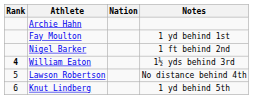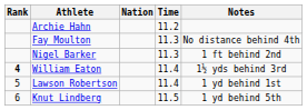 <table class="wikitable sortable" style="text-align:center">
 <tr>
 <th>Rank</th>
 <th>Athlete</th>
 <th>Nation</th>
+<th>Time</th>
 <th>Notes</th>
 </tr>
 <tr>
 <td></td>
 <td align=left><a href='#'>Archie Hahn</a></td>
 <td align=left></td>
+<td>11.2</td>
 <td></td>
 </tr>
 <tr>
 <td></td>
 <td align=left><a href='#'>Fay Moulton</a></td>
 <td align=left></td>
-<td>1 yd behind 1st</td>
+<td>11.3</td>
+<td>No distance behind 4th</td>
 </tr>
 <tr>
 <td></td>
 <td align=left><a href='#'>Nigel Barker</a></td>
 <td align=left></td>
+<td>11.3</td>
 <td>1 ft behind 2nd</td>
 </tr>
 <tr>
 <td><strong>4</strong></td>
 <td align=left><a href='#'>William Eaton</a></td>
 <td align=left></td>
+<td>11.4</td>
 <td>1½ yds behind 3rd</td>
 </tr>
 <tr>
 <td>5</td>
 <td align=left><a href='#'>Lawson Robertson</a></td>
 <td align=left></td>
-<td>No distance behind 4th</td>
+<td>11.4</td>
+<td>1 yd behind 1st</td>
 </tr>
 <tr>
 <td>6</td>
 <td align=left><a href='#'>Knut Lindberg</a></td>
 <td align=left></td>
+<td>11.5</td>
 <td>1 yd behind 5th</td>
 </tr>
 </table>
